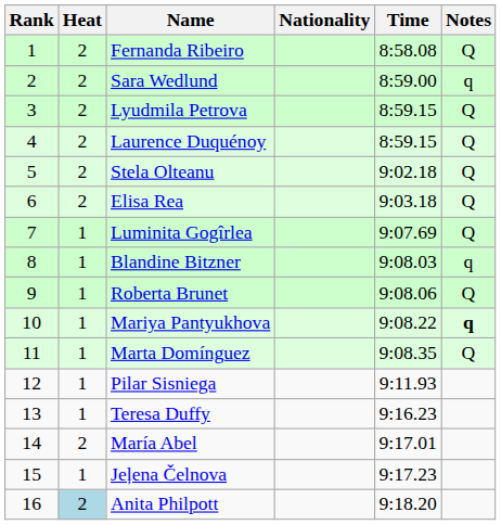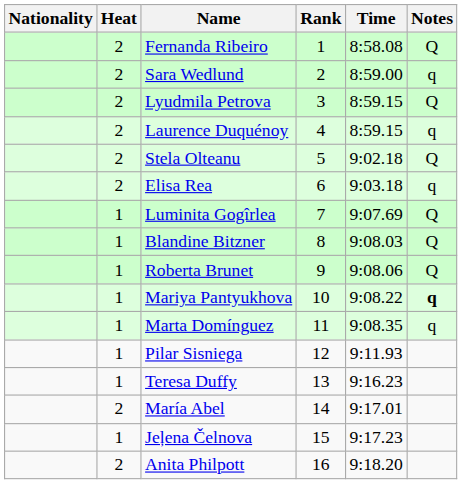 <table class="wikitable sortable" style="text-align:center">
 <tr>
-<th>Rank</th>
+<th>Nationality</th>
 <th>Heat</th>
 <th>Name</th>
-<th>Nationality</th>
+<th>Rank</th>
 <th>Time</th>
 <th>Notes</th>
 </tr>
 <tr bgcolor=ccffcc>
-<td>1</td>
+<td align=left></td>
 <td>2</td>
 <td align="left"><a href='#'>Fernanda Ribeiro</a></td>
-<td align=left></td>
+<td>1</td>
 <td>8:58.08</td>
 <td>Q</td>
 </tr>
 <tr bgcolor=ccffcc>
-<td>2</td>
+<td align=left></td>
 <td>2</td>
 <td align="left"><a href='#'>Sara Wedlund</a></td>
-<td align=left></td>
+<td>2</td>
 <td>8:59.00</td>
 <td>q</td>
 </tr>
 <tr bgcolor=ccffcc>
-<td>3</td>
+<td align=left></td>
 <td>2</td>
 <td align="left"><a href='#'>Lyudmila Petrova</a></td>
-<td align=left></td>
+<td>3</td>
 <td>8:59.15</td>
 <td>Q</td>
 </tr>
 <tr bgcolor=ddffdd>
-<td>4</td>
+<td align=left></td>
 <td>2</td>
 <td align="left"><a href='#'>Laurence Duquénoy</a></td>
-<td align=left></td>
+<td>4</td>
 <td>8:59.15</td>
-<td>Q</td>
+<td>q</td>
 </tr>
 <tr bgcolor=ddffdd>
-<td>5</td>
+<td align=left></td>
 <td>2</td>
 <td align="left"><a href='#'>Stela Olteanu</a></td>
-<td align=left></td>
+<td>5</td>
 <td>9:02.18</td>
 <td>Q</td>
 </tr>
 <tr bgcolor=ddffdd>
-<td>6</td>
+<td align=left></td>
 <td>2</td>
 <td align="left"><a href='#'>Elisa Rea</a></td>
-<td align=left></td>
+<td>6</td>
 <td>9:03.18</td>
-<td>Q</td>
+<td>q</td>
 </tr>
 <tr bgcolor=ccffcc>
-<td>7</td>
+<td align=left></td>
 <td>1</td>
 <td align="left"><a href='#'>Luminita Gogîrlea</a></td>
-<td align=left></td>
+<td>7</td>
 <td>9:07.69</td>
 <td>Q</td>
 </tr>
 <tr bgcolor=ccffcc>
-<td>8</td>
+<td align=left></td>
 <td>1</td>
 <td align="left"><a href='#'>Blandine Bitzner</a></td>
-<td align=left></td>
+<td>8</td>
 <td>9:08.03</td>
-<td>q</td>
+<td>Q</td>
 </tr>
 <tr bgcolor=ccffcc>
-<td>9</td>
+<td align=left></td>
 <td>1</td>
 <td align="left"><a href='#'>Roberta Brunet</a></td>
-<td align=left></td>
+<td>9</td>
 <td>9:08.06</td>
 <td>Q</td>
 </tr>
 <tr bgcolor=ddffdd>
-<td>10</td>
+<td align=left></td>
 <td>1</td>
 <td align="left"><a href='#'>Mariya Pantyukhova</a></td>
-<td align=left></td>
+<td>10</td>
 <td>9:08.22</td>
 <td><strong>q</strong></td>
 </tr>
 <tr bgcolor=ddffdd>
-<td>11</td>
+<td align=left></td>
 <td>1</td>
 <td align="left"><a href='#'>Marta Domínguez</a></td>
-<td align=left></td>
+<td>11</td>
 <td>9:08.35</td>
-<td>Q</td>
+<td>q</td>
 </tr>
 <tr>
-<td>12</td>
+<td align=left></td>
 <td>1</td>
 <td align="left"><a href='#'>Pilar Sisniega</a></td>
-<td align=left></td>
+<td>12</td>
 <td>9:11.93</td>
 <td></td>
 </tr>
 <tr>
-<td>13</td>
+<td align=left></td>
 <td>1</td>
 <td align="left"><a href='#'>Teresa Duffy</a></td>
-<td align=left></td>
+<td>13</td>
 <td>9:16.23</td>
 <td></td>
 </tr>
 <tr>
-<td>14</td>
+<td align=left></td>
 <td>2</td>
 <td align="left"><a href='#'>María Abel</a></td>
-<td align=left></td>
+<td>14</td>
 <td>9:17.01</td>
 <td></td>
 </tr>
 <tr>
-<td>15</td>
+<td align=left></td>
 <td>1</td>
 <td align="left"><a href='#'>Jeļena Čelnova</a></td>
-<td align=left></td>
+<td>15</td>
 <td>9:17.23</td>
 <td></td>
 </tr>
 <tr>
+<td align=left></td>
+<td>2</td>
+<td align="left"><a href='#'>Anita Philpott</a></td>
 <td>16</td>
-<td style="background: lightblue;">2</td>
-<td align="left"><a href='#'>Anita Philpott</a></td>
-<td align=left></td>
 <td>9:18.20</td>
 <td></td>
 </tr>
 </table>
